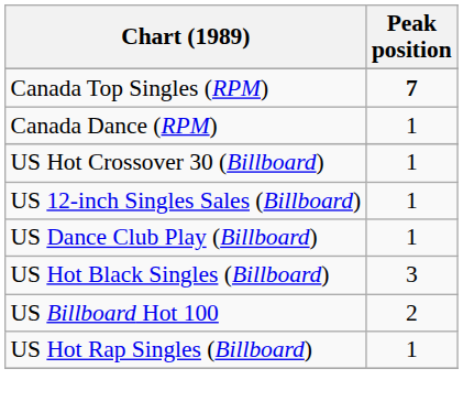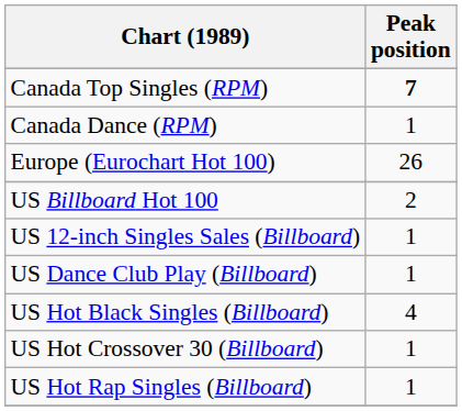 <table class="wikitable sortable">
 <tr>
 <th>Chart (1989)</th>
 <th>Peak<br>position</th>
 </tr>
 <tr>
 </tr>
 <tr>
 </tr>
 <tr>
 <td>Canada Top Singles (<em><a href='#'>RPM</a></em>)</td>
 <td style="text-align:center;"><strong>7</strong></td>
 </tr>
 <tr>
 <td>Canada Dance (<em><a href='#'>RPM</a></em>)</td>
 <td style="text-align:center;">1</td>
 </tr>
 <tr>
+<td>Europe (<a href='#'>Eurochart Hot 100</a>)<br></td>
+<td style="text-align:center;">26</td>
 </tr>
 <tr>
 </tr>
 <tr>
 </tr>
 <tr>
 </tr>
 <tr>
 </tr>
 <tr>
 </tr>
 <tr>
-<td>US Hot Crossover 30 (<em><a href='#'>Billboard</a></em>)</td>
-<td style="text-align:center;">1</td>
+</tr>
+<tr>
+<td>US <a href='#'><em>Billboard</em> Hot 100</a></td>
+<td style="text-align:center;">2</td>
 </tr>
 <tr>
 <td>US <a href='#'>12-inch Singles Sales</a> (<em><a href='#'>Billboard</a></em>)</td>
 <td style="text-align:center;">1</td>
 </tr>
 <tr>
 <td>US <a href='#'>Dance Club Play</a> (<em><a href='#'>Billboard</a></em>)</td>
 <td style="text-align:center;">1</td>
 </tr>
 <tr>
 <td>US <a href='#'>Hot Black Singles</a> (<em><a href='#'>Billboard</a></em>)</td>
-<td style="text-align:center;">3</td>
+<td style="text-align:center;">4</td>
 </tr>
 <tr>
-<td>US <a href='#'><em>Billboard</em> Hot 100</a></td>
-<td style="text-align:center;">2</td>
+<td>US Hot Crossover 30 (<em><a href='#'>Billboard</a></em>)</td>
+<td style="text-align:center;">1</td>
 </tr>
 <tr>
 <td>US <a href='#'>Hot Rap Singles</a> (<em><a href='#'>Billboard</a></em>)</td>
 <td style="text-align:center;">1</td>
 </tr>
 <tr>
 </tr>
 </table>
